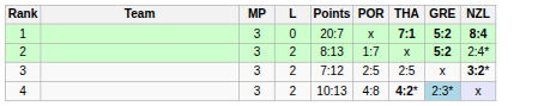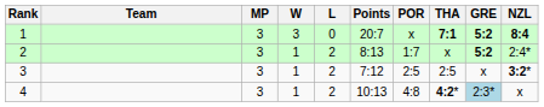 <table class="wikitable" style="text-align:center">
 <tr>
 <th>Rank</th>
 <th style="width:16em">Team</th>
 <th style="width:2.5em">MP</th>
+<th style="width:2.5em">W</th>
 <th style="width:2.5em">L</th>
 <th>Points</th>
 <th style="width:2.5em">POR</th>
 <th style="width:2.5em">THA</th>
 <th style="width:2.5em">GRE</th>
 <th style="width:2.5em">NZL</th>
 </tr>
 <tr style="background:#cfc;">
 <td>1</td>
 <td style="text-align:left"></td>
+<td>3</td>
 <td>3</td>
 <td>0</td>
 <td>20:7</td>
 <td>x</td>
 <td><strong>7:1</strong></td>
 <td><strong>5:2</strong></td>
 <td><strong>8:4</strong></td>
 </tr>
 <tr style="background:#cfc;">
 <td>2</td>
 <td style="text-align:left"></td>
 <td>3</td>
+<td>1</td>
 <td>2</td>
 <td>8:13</td>
 <td>1:7</td>
 <td>x</td>
 <td><strong>5:2</strong></td>
 <td>2:4*</td>
 </tr>
 <tr>
 <td>3</td>
 <td style="text-align:left"></td>
 <td>3</td>
+<td>1</td>
 <td>2</td>
 <td>7:12</td>
 <td>2:5</td>
 <td>2:5</td>
 <td>x</td>
 <td><strong>3:2</strong>*</td>
 </tr>
 <tr>
 <td>4</td>
 <td style="text-align:left"></td>
 <td>3</td>
+<td>1</td>
 <td>2</td>
 <td>10:13</td>
 <td>4:8</td>
 <td><strong>4:2</strong>*</td>
 <td style="background: lightblue;">2:3*</td>
-<td style="background: lavender;">x</td>
+<td>x</td>
 </tr>
 </table>
